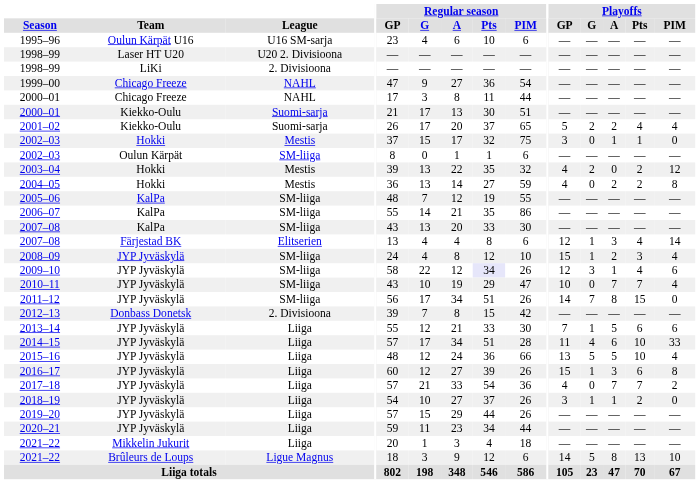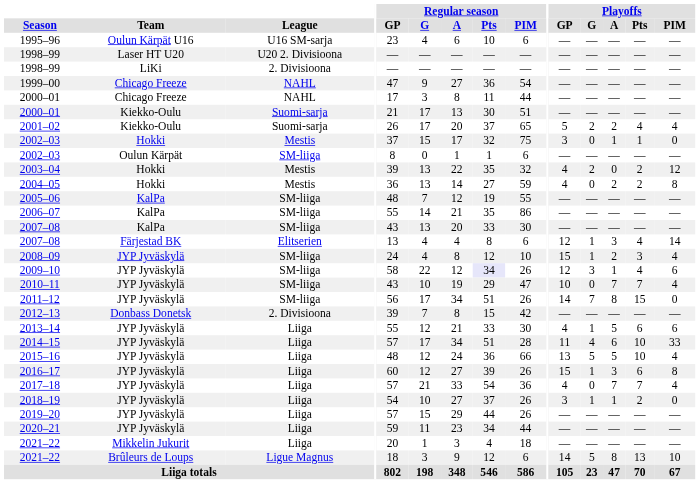 <table border="0" cellpadding="1" cellspacing="0" style="text-align:center; width:60em">
 <tr bgcolor="#e0e0e0">
 <th colspan="3" bgcolor="#ffffff"></th>
 <th rowspan="99" bgcolor="#ffffff"></th>
 <th colspan="5"><a href='#'>Regular season</a></th>
 <th rowspan="99" bgcolor="#ffffff"></th>
 <th colspan="5"><a href='#'>Playoffs</a></th>
 </tr>
 <tr bgcolor="#e0e0e0">
 <th><a href='#'>Season</a></th>
 <th>Team</th>
 <th>League</th>
 <th>GP</th>
 <th><a href='#'>G</a></th>
 <th><a href='#'>A</a></th>
 <th><a href='#'>Pts</a></th>
 <th><a href='#'>PIM</a></th>
 <th>GP</th>
 <th>G</th>
 <th>A</th>
 <th>Pts</th>
 <th>PIM</th>
 </tr>
 <tr>
 <td>1995–96</td>
 <td><a href='#'>Oulun Kärpät</a> U16</td>
 <td>U16 SM-sarja</td>
 <td>23</td>
 <td>4</td>
 <td>6</td>
 <td>10</td>
 <td>6</td>
 <td>—</td>
 <td>—</td>
 <td>—</td>
 <td>—</td>
 <td>—</td>
 </tr>
 <tr bgcolor="#f0f0f0">
 <td>1998–99</td>
 <td>Laser HT U20</td>
 <td>U20 2. Divisioona</td>
 <td>—</td>
 <td>—</td>
 <td>—</td>
 <td>—</td>
 <td>—</td>
 <td>—</td>
 <td>—</td>
 <td>—</td>
 <td>—</td>
 <td>—</td>
 </tr>
 <tr>
 <td>1998–99</td>
 <td>LiKi</td>
 <td>2. Divisioona</td>
 <td>—</td>
 <td>—</td>
 <td>—</td>
 <td>—</td>
 <td>—</td>
 <td>—</td>
 <td>—</td>
 <td>—</td>
 <td>—</td>
 <td>—</td>
 </tr>
 <tr bgcolor="#f0f0f0">
 <td>1999–00</td>
 <td><a href='#'>Chicago Freeze</a></td>
 <td><a href='#'>NAHL</a></td>
 <td>47</td>
 <td>9</td>
 <td>27</td>
 <td>36</td>
 <td>54</td>
 <td>—</td>
 <td>—</td>
 <td>—</td>
 <td>—</td>
 <td>—</td>
 </tr>
 <tr>
 <td>2000–01</td>
 <td>Chicago Freeze</td>
 <td>NAHL</td>
 <td>17</td>
 <td>3</td>
 <td>8</td>
 <td>11</td>
 <td>44</td>
 <td>—</td>
 <td>—</td>
 <td>—</td>
 <td>—</td>
 <td>—</td>
 </tr>
 <tr bgcolor="#f0f0f0">
 <td><a href='#'>2000–01</a></td>
 <td>Kiekko-Oulu</td>
 <td><a href='#'>Suomi-sarja</a></td>
 <td>21</td>
 <td>17</td>
 <td>13</td>
 <td>30</td>
 <td>51</td>
 <td>—</td>
 <td>—</td>
 <td>—</td>
 <td>—</td>
 <td>—</td>
 </tr>
 <tr>
 <td><a href='#'>2001–02</a></td>
 <td>Kiekko-Oulu</td>
 <td>Suomi-sarja</td>
 <td>26</td>
 <td>17</td>
 <td>20</td>
 <td>37</td>
 <td>65</td>
 <td>5</td>
 <td>2</td>
 <td>2</td>
 <td>4</td>
 <td>4</td>
 </tr>
 <tr bgcolor="#f0f0f0">
 <td><a href='#'>2002–03</a></td>
 <td><a href='#'>Hokki</a></td>
 <td><a href='#'>Mestis</a></td>
 <td>37</td>
 <td>15</td>
 <td>17</td>
 <td>32</td>
 <td>75</td>
 <td>3</td>
 <td>0</td>
 <td>1</td>
 <td>1</td>
 <td>0</td>
 </tr>
 <tr>
 <td><a href='#'>2002–03</a></td>
 <td>Oulun Kärpät</td>
 <td><a href='#'>SM-liiga</a></td>
 <td>8</td>
 <td>0</td>
 <td>1</td>
 <td>1</td>
 <td>6</td>
 <td>—</td>
 <td>—</td>
 <td>—</td>
 <td>—</td>
 <td>—</td>
 </tr>
 <tr bgcolor="#f0f0f0">
 <td><a href='#'>2003–04</a></td>
 <td>Hokki</td>
 <td>Mestis</td>
 <td>39</td>
 <td>13</td>
 <td>22</td>
 <td>35</td>
 <td>32</td>
 <td>4</td>
 <td>2</td>
 <td>0</td>
 <td>2</td>
 <td>12</td>
 </tr>
 <tr>
 <td><a href='#'>2004–05</a></td>
 <td>Hokki</td>
 <td>Mestis</td>
 <td>36</td>
 <td>13</td>
 <td>14</td>
 <td>27</td>
 <td>59</td>
 <td>4</td>
 <td>0</td>
 <td>2</td>
 <td>2</td>
 <td>8</td>
 </tr>
 <tr bgcolor="#f0f0f0">
 <td><a href='#'>2005–06</a></td>
 <td><a href='#'>KalPa</a></td>
 <td>SM-liiga</td>
 <td>48</td>
 <td>7</td>
 <td>12</td>
 <td>19</td>
 <td>55</td>
 <td>—</td>
 <td>—</td>
 <td>—</td>
 <td>—</td>
 <td>—</td>
 </tr>
 <tr>
 <td><a href='#'>2006–07</a></td>
 <td>KalPa</td>
 <td>SM-liiga</td>
 <td>55</td>
 <td>14</td>
 <td>21</td>
 <td>35</td>
 <td>86</td>
 <td>—</td>
 <td>—</td>
 <td>—</td>
 <td>—</td>
 <td>—</td>
 </tr>
 <tr bgcolor="#f0f0f0">
 <td><a href='#'>2007–08</a></td>
 <td>KalPa</td>
 <td>SM-liiga</td>
 <td>43</td>
 <td>13</td>
 <td>20</td>
 <td>33</td>
 <td>30</td>
 <td>—</td>
 <td>—</td>
 <td>—</td>
 <td>—</td>
 <td>—</td>
 </tr>
 <tr>
 <td><a href='#'>2007–08</a></td>
 <td><a href='#'>Färjestad BK</a></td>
 <td><a href='#'>Elitserien</a></td>
 <td>13</td>
 <td>4</td>
 <td>4</td>
 <td>8</td>
 <td>6</td>
 <td>12</td>
 <td>1</td>
 <td>3</td>
 <td>4</td>
 <td>14</td>
 </tr>
 <tr bgcolor="#f0f0f0">
 <td><a href='#'>2008–09</a></td>
 <td><a href='#'>JYP Jyväskylä</a></td>
 <td>SM-liiga</td>
 <td>24</td>
 <td>4</td>
 <td>8</td>
 <td>12</td>
 <td>10</td>
 <td>15</td>
 <td>1</td>
 <td>2</td>
 <td>3</td>
 <td>4</td>
 </tr>
 <tr>
 <td><a href='#'>2009–10</a></td>
 <td>JYP Jyväskylä</td>
 <td>SM-liiga</td>
 <td>58</td>
 <td>22</td>
 <td>12</td>
 <td style="background: lavender;">34</td>
 <td>26</td>
 <td>12</td>
 <td>3</td>
 <td>1</td>
 <td>4</td>
 <td>6</td>
 </tr>
 <tr bgcolor="#f0f0f0">
 <td><a href='#'>2010–11</a></td>
 <td>JYP Jyväskylä</td>
 <td>SM-liiga</td>
 <td>43</td>
 <td>10</td>
 <td>19</td>
 <td>29</td>
 <td>47</td>
 <td>10</td>
 <td>0</td>
 <td>7</td>
 <td>7</td>
 <td>4</td>
 </tr>
 <tr>
 <td><a href='#'>2011–12</a></td>
 <td>JYP Jyväskylä</td>
 <td>SM-liiga</td>
 <td>56</td>
 <td>17</td>
 <td>34</td>
 <td>51</td>
 <td>26</td>
 <td>14</td>
 <td>7</td>
 <td>8</td>
 <td>15</td>
 <td>0</td>
 </tr>
 <tr bgcolor="#f0f0f0">
 <td><a href='#'>2012–13</a></td>
 <td><a href='#'>Donbass Donetsk</a></td>
 <td>2. Divisioona</td>
 <td>39</td>
 <td>7</td>
 <td>8</td>
 <td>15</td>
 <td>42</td>
 <td>—</td>
 <td>—</td>
 <td>—</td>
 <td>—</td>
 <td>—</td>
 </tr>
 <tr>
 <td><a href='#'>2013–14</a></td>
 <td>JYP Jyväskylä</td>
 <td>Liiga</td>
 <td>55</td>
 <td>12</td>
 <td>21</td>
 <td>33</td>
 <td>30</td>
-<td>7</td>
+<td>4</td>
 <td>1</td>
 <td>5</td>
 <td>6</td>
 <td>6</td>
 </tr>
 <tr bgcolor="#f0f0f0">
 <td><a href='#'>2014–15</a></td>
 <td>JYP Jyväskylä</td>
 <td>Liiga</td>
 <td>57</td>
 <td>17</td>
 <td>34</td>
 <td>51</td>
 <td>28</td>
 <td>11</td>
 <td>4</td>
 <td>6</td>
 <td>10</td>
 <td>33</td>
 </tr>
 <tr>
 <td><a href='#'>2015–16</a></td>
 <td>JYP Jyväskylä</td>
 <td>Liiga</td>
 <td>48</td>
 <td>12</td>
 <td>24</td>
 <td>36</td>
 <td>66</td>
 <td>13</td>
 <td>5</td>
 <td>5</td>
 <td>10</td>
 <td>4</td>
 </tr>
 <tr bgcolor="#f0f0f0">
 <td><a href='#'>2016–17</a></td>
 <td>JYP Jyväskylä</td>
 <td>Liiga</td>
 <td>60</td>
 <td>12</td>
 <td>27</td>
 <td>39</td>
 <td>26</td>
 <td>15</td>
 <td>1</td>
 <td>3</td>
 <td>6</td>
 <td>8</td>
 </tr>
 <tr>
 <td><a href='#'>2017–18</a></td>
 <td>JYP Jyväskylä</td>
 <td>Liiga</td>
 <td>57</td>
 <td>21</td>
 <td>33</td>
 <td>54</td>
 <td>36</td>
 <td>4</td>
 <td>0</td>
 <td>7</td>
 <td>7</td>
-<td>2</td>
+<td>4</td>
 </tr>
 <tr bgcolor="#f0f0f0">
 <td><a href='#'>2018–19</a></td>
 <td>JYP Jyväskylä</td>
 <td>Liiga</td>
 <td>54</td>
 <td>10</td>
 <td>27</td>
 <td>37</td>
 <td>26</td>
 <td>3</td>
 <td>1</td>
 <td>1</td>
 <td>2</td>
 <td>0</td>
 </tr>
 <tr>
 <td><a href='#'>2019–20</a></td>
 <td>JYP Jyväskylä</td>
 <td>Liiga</td>
 <td>57</td>
 <td>15</td>
 <td>29</td>
 <td>44</td>
 <td>26</td>
 <td>—</td>
 <td>—</td>
 <td>—</td>
 <td>—</td>
 <td>—</td>
 </tr>
 <tr bgcolor="#f0f0f0">
 <td><a href='#'>2020–21</a></td>
 <td>JYP Jyväskylä</td>
 <td>Liiga</td>
 <td>59</td>
 <td>11</td>
 <td>23</td>
 <td>34</td>
 <td>44</td>
 <td>—</td>
 <td>—</td>
 <td>—</td>
 <td>—</td>
 <td>—</td>
 </tr>
 <tr>
 <td><a href='#'>2021–22</a></td>
 <td><a href='#'>Mikkelin Jukurit</a></td>
 <td>Liiga</td>
 <td>20</td>
 <td>1</td>
 <td>3</td>
 <td>4</td>
 <td>18</td>
 <td>—</td>
 <td>—</td>
 <td>—</td>
 <td>—</td>
 <td>—</td>
 </tr>
 <tr bgcolor="#f0f0f0">
 <td><a href='#'>2021–22</a></td>
 <td><a href='#'>Brûleurs de Loups</a></td>
 <td><a href='#'>Ligue Magnus</a></td>
 <td>18</td>
 <td>3</td>
 <td>9</td>
 <td>12</td>
 <td>6</td>
 <td>14</td>
 <td>5</td>
 <td>8</td>
 <td>13</td>
 <td>10</td>
 </tr>
 <tr>
 </tr>
 <tr ALIGN="center" bgcolor="#e0e0e0">
 <th colspan="3">Liiga totals</th>
 <th ALIGN="center">802</th>
 <th ALIGN="center">198</th>
 <th ALIGN="center">348</th>
 <th ALIGN="center">546</th>
 <th ALIGN="center">586</th>
 <th ALIGN="center">105</th>
 <th ALIGN="center">23</th>
 <th ALIGN="center">47</th>
 <th ALIGN="center">70</th>
 <th ALIGN="center">67</th>
 </tr>
 </table>
